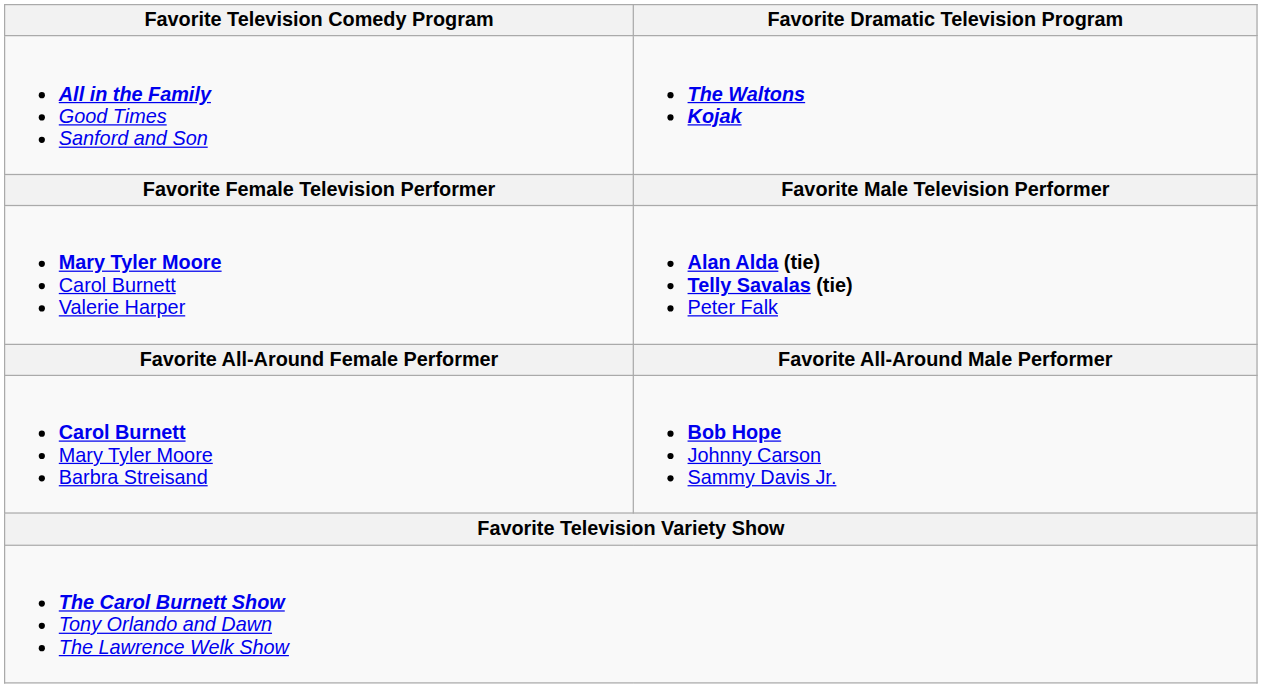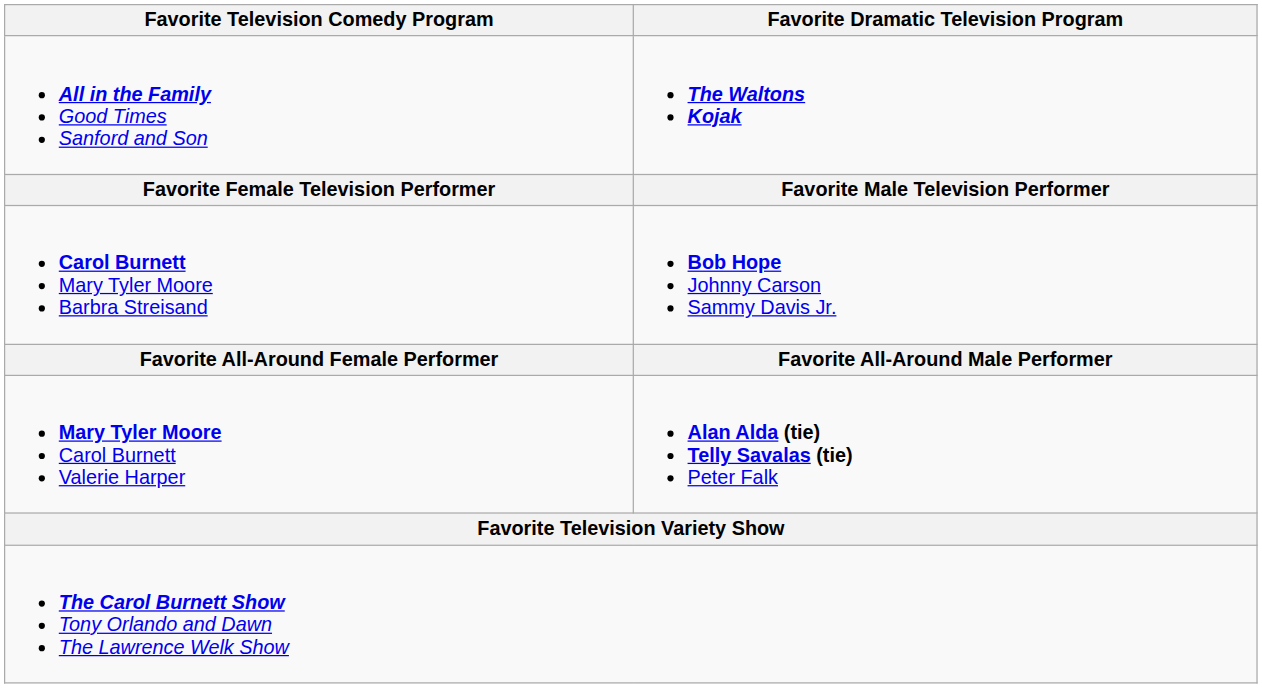 <table class="wikitable" style="width:80%;">
 <tr>
 <th>Favorite Television Comedy Program</th>
 <th>Favorite Dramatic Television Program</th>
 </tr>
 <tr>
 <td valign="top"><br><ul><li><strong><em><a href='#'>All in the Family</a></em></strong></li><li><em><a href='#'>Good Times</a></em></li><li><em><a href='#'>Sanford and Son</a></em></li></ul></td>
 <td valign="top"><br><ul><li><strong><em><a href='#'>The Waltons</a></em></strong></li><li><strong><em><a href='#'>Kojak</a></em></strong></li></ul></td>
 </tr>
 <tr>
 <th>Favorite Female Television Performer</th>
 <th>Favorite Male Television Performer</th>
 </tr>
 <tr>
-<td valign="top"><br><ul><li><strong><a href='#'>Mary Tyler Moore</a></strong></li><li><a href='#'>Carol Burnett</a></li><li><a href='#'>Valerie Harper</a></li></ul></td>
-<td valign="top"><br><ul><li><strong><a href='#'>Alan Alda</a> (tie)</strong></li><li><strong><a href='#'>Telly Savalas</a> (tie)</strong></li><li><a href='#'>Peter Falk</a></li></ul></td>
+<td valign="top"><br><ul><li><strong><a href='#'>Carol Burnett</a></strong></li><li><a href='#'>Mary Tyler Moore</a></li><li><a href='#'>Barbra Streisand</a></li></ul></td>
+<td valign="top"><br><ul><li><strong><a href='#'>Bob Hope</a></strong></li><li><a href='#'>Johnny Carson</a></li><li><a href='#'>Sammy Davis Jr.</a></li></ul></td>
 </tr>
 <tr>
 <th>Favorite All-Around Female Performer</th>
 <th>Favorite All-Around Male Performer</th>
 </tr>
 <tr>
-<td valign="top"><br><ul><li><strong><a href='#'>Carol Burnett</a></strong></li><li><a href='#'>Mary Tyler Moore</a></li><li><a href='#'>Barbra Streisand</a></li></ul></td>
-<td valign="top"><br><ul><li><strong><a href='#'>Bob Hope</a></strong></li><li><a href='#'>Johnny Carson</a></li><li><a href='#'>Sammy Davis Jr.</a></li></ul></td>
+<td valign="top"><br><ul><li><strong><a href='#'>Mary Tyler Moore</a></strong></li><li><a href='#'>Carol Burnett</a></li><li><a href='#'>Valerie Harper</a></li></ul></td>
+<td valign="top"><br><ul><li><strong><a href='#'>Alan Alda</a> (tie)</strong></li><li><strong><a href='#'>Telly Savalas</a> (tie)</strong></li><li><a href='#'>Peter Falk</a></li></ul></td>
 </tr>
 <tr>
 <th colspan="2">Favorite Television Variety Show</th>
 </tr>
 <tr>
 <td colspan="2" valign="top"><br><ul><li><strong><em><a href='#'>The Carol Burnett Show</a></em></strong></li><li><em><a href='#'>Tony Orlando and Dawn</a></em></li><li><em><a href='#'>The Lawrence Welk Show</a></em></li></ul></td>
 </tr>
 </table>
